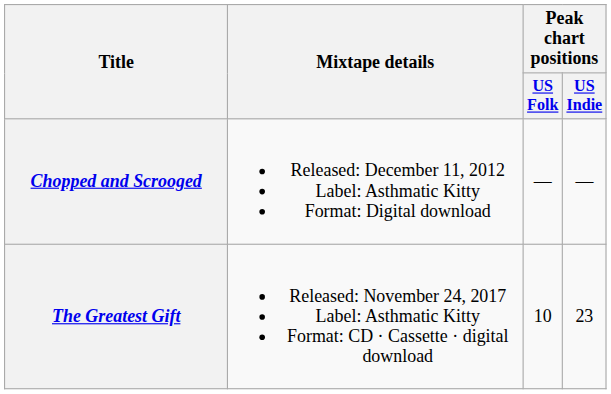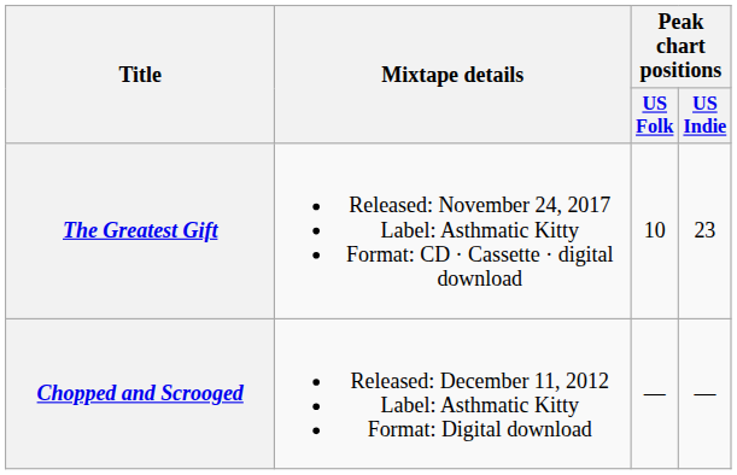 <table class="wikitable plainrowheaders" style="text-align:center;">
 <tr>
 <th scope="col" rowspan="2" style="width:12em;">Title</th>
 <th scope="col" rowspan="2" style="width:16em;">Mixtape details</th>
 <th scope="col" colspan="2">Peak chart positions</th>
 </tr>
 <tr>
 <th scope="col" style="width:2em;font-size:90%;"><a href='#'>US<br>Folk</a><br></th>
 <th scope="col" style="width:2em;font-size:90%;"><a href='#'>US<br>Indie</a><br></th>
 </tr>
 <tr>
+<th scope="row"><em><a href='#'>The Greatest Gift</a></em></th>
+<td><br><ul><li>Released: November 24, 2017</li><li>Label: Asthmatic Kitty</li><li>Format: CD · Cassette · digital download</li></ul></td>
+<td>10</td>
+<td>23</td>
+</tr>
+<tr>
 <th scope="row"><em><a href='#'>Chopped and Scrooged</a></em></th>
 <td><br><ul><li>Released: December 11, 2012</li><li>Label: Asthmatic Kitty</li><li>Format: Digital download</li></ul></td>
 <td>—</td>
 <td>—</td>
 </tr>
-<tr>
-<th scope="row"><em><a href='#'>The Greatest Gift</a></em></th>
-<td><br><ul><li>Released: November 24, 2017</li><li>Label: Asthmatic Kitty</li><li>Format: CD · Cassette · digital download</li></ul></td>
-<td>10</td>
-<td>23</td>
-</tr>
 </table>
